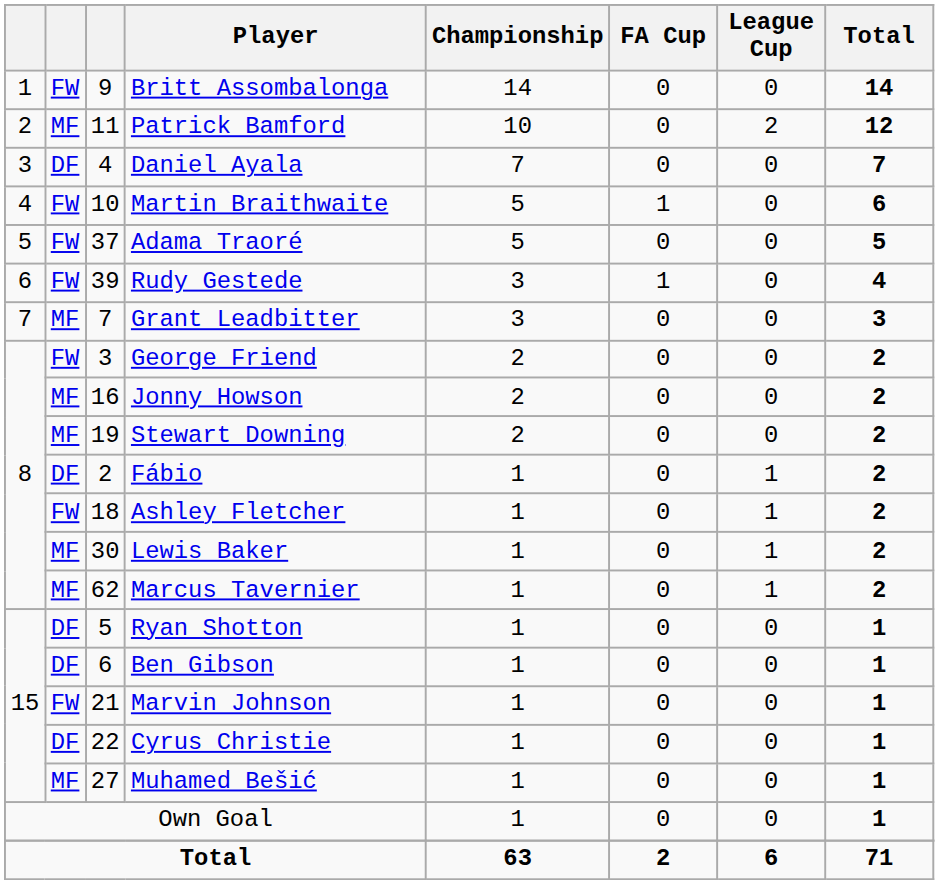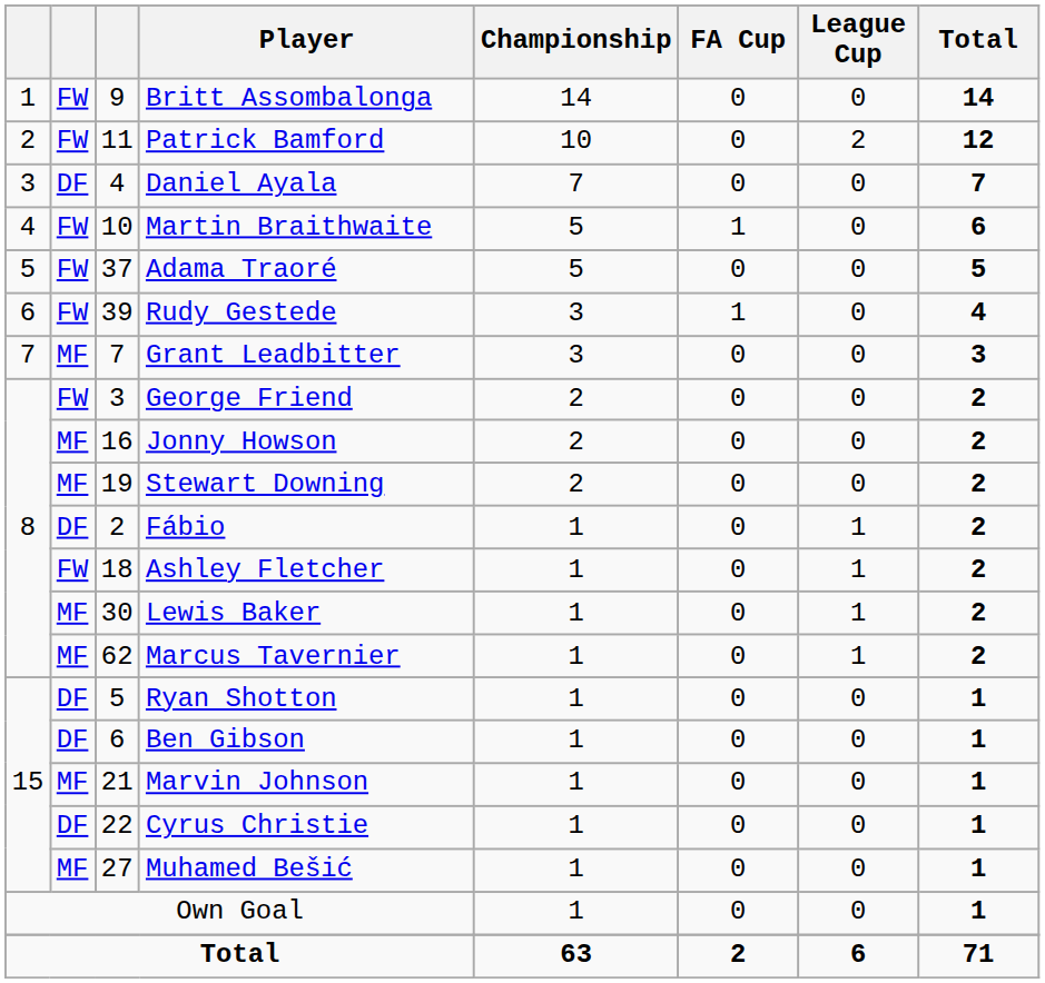 <table class="wikitable sortable" style="font-size: 95%; text-align: center;">
 <tr>
 <th width=10></th>
 <th width=10></th>
 <th width=10></th>
 <th width=150>Player</th>
 <th width=50>Championship</th>
 <th width=50>FA Cup</th>
 <th width=50>League Cup</th>
 <th width=50>Total</th>
 </tr>
 <tr>
 <td>1</td>
 <td><a href='#'>FW</a></td>
 <td>9</td>
 <td align=left> <a href='#'>Britt Assombalonga</a></td>
 <td>14</td>
 <td>0</td>
 <td>0</td>
 <td><strong>14</strong></td>
 </tr>
 <tr>
 <td>2</td>
-<td><a href='#'>MF</a></td>
+<td><a href='#'>FW</a></td>
 <td>11</td>
 <td align=left> <a href='#'>Patrick Bamford</a></td>
 <td>10</td>
 <td>0</td>
 <td>2</td>
 <td><strong>12</strong></td>
 </tr>
 <tr>
 <td>3</td>
 <td><a href='#'>DF</a></td>
 <td>4</td>
 <td align=left> <a href='#'>Daniel Ayala</a></td>
 <td>7</td>
 <td>0</td>
 <td>0</td>
 <td><strong>7</strong></td>
 </tr>
 <tr>
 <td>4</td>
 <td><a href='#'>FW</a></td>
 <td>10</td>
 <td align=left> <a href='#'>Martin Braithwaite</a></td>
 <td>5</td>
 <td>1</td>
 <td>0</td>
 <td><strong>6</strong></td>
 </tr>
 <tr>
 <td>5</td>
 <td><a href='#'>FW</a></td>
 <td>37</td>
 <td align=left> <a href='#'>Adama Traoré</a></td>
 <td>5</td>
 <td>0</td>
 <td>0</td>
 <td><strong>5</strong></td>
 </tr>
 <tr>
 <td>6</td>
 <td><a href='#'>FW</a></td>
 <td>39</td>
 <td align=left> <a href='#'>Rudy Gestede</a></td>
 <td>3</td>
 <td>1</td>
 <td>0</td>
 <td><strong>4</strong></td>
 </tr>
 <tr>
 <td>7</td>
 <td><a href='#'>MF</a></td>
 <td>7</td>
 <td align=left> <a href='#'>Grant Leadbitter</a></td>
 <td>3</td>
 <td>0</td>
 <td>0</td>
 <td><strong>3</strong></td>
 </tr>
 <tr>
 <td rowspan="7">8</td>
 <td><a href='#'>FW</a></td>
 <td>3</td>
 <td align=left> <a href='#'>George Friend</a></td>
 <td>2</td>
 <td>0</td>
 <td>0</td>
 <td><strong>2</strong></td>
 </tr>
 <tr>
 <td><a href='#'>MF</a></td>
 <td>16</td>
 <td align=left> <a href='#'>Jonny Howson</a></td>
 <td>2</td>
 <td>0</td>
 <td>0</td>
 <td><strong>2</strong></td>
 </tr>
 <tr>
 <td><a href='#'>MF</a></td>
 <td>19</td>
 <td align=left> <a href='#'>Stewart Downing</a></td>
 <td>2</td>
 <td>0</td>
 <td>0</td>
 <td><strong>2</strong></td>
 </tr>
 <tr>
 <td><a href='#'>DF</a></td>
 <td>2</td>
 <td align=left> <a href='#'>Fábio</a></td>
 <td>1</td>
 <td>0</td>
 <td>1</td>
 <td><strong>2</strong></td>
 </tr>
 <tr>
 <td><a href='#'>FW</a></td>
 <td>18</td>
 <td align=left> <a href='#'>Ashley Fletcher</a></td>
 <td>1</td>
 <td>0</td>
 <td>1</td>
 <td><strong>2</strong></td>
 </tr>
 <tr>
 <td><a href='#'>MF</a></td>
 <td>30</td>
 <td align=left> <a href='#'>Lewis Baker</a></td>
 <td>1</td>
 <td>0</td>
 <td>1</td>
 <td><strong>2</strong></td>
 </tr>
 <tr>
 <td><a href='#'>MF</a></td>
 <td>62</td>
 <td align=left> <a href='#'>Marcus Tavernier</a></td>
 <td>1</td>
 <td>0</td>
 <td>1</td>
 <td><strong>2</strong></td>
 </tr>
 <tr>
 <td rowspan="5">15</td>
 <td><a href='#'>DF</a></td>
 <td>5</td>
 <td align=left> <a href='#'>Ryan Shotton</a></td>
 <td>1</td>
 <td>0</td>
 <td>0</td>
 <td><strong>1</strong></td>
 </tr>
 <tr>
 <td><a href='#'>DF</a></td>
 <td>6</td>
 <td align=left> <a href='#'>Ben Gibson</a></td>
 <td>1</td>
 <td>0</td>
 <td>0</td>
 <td><strong>1</strong></td>
 </tr>
 <tr>
-<td><a href='#'>FW</a></td>
+<td><a href='#'>MF</a></td>
 <td>21</td>
 <td align=left> <a href='#'>Marvin Johnson</a></td>
 <td>1</td>
 <td>0</td>
 <td>0</td>
 <td><strong>1</strong></td>
 </tr>
 <tr>
 <td><a href='#'>DF</a></td>
 <td>22</td>
 <td align=left> <a href='#'>Cyrus Christie</a></td>
 <td>1</td>
 <td>0</td>
 <td>0</td>
 <td><strong>1</strong></td>
 </tr>
 <tr>
 <td><a href='#'>MF</a></td>
 <td>27</td>
 <td align=left> <a href='#'>Muhamed Bešić</a></td>
 <td>1</td>
 <td>0</td>
 <td>0</td>
 <td><strong>1</strong></td>
 </tr>
 <tr class="sortbottom">
 <td colspan=4>Own Goal</td>
 <td>1</td>
 <td>0</td>
 <td>0</td>
 <td><strong>1</strong></td>
 </tr>
 <tr>
 </tr>
 <tr class="sortbottom">
 <td colspan=4><strong>Total</strong></td>
 <td><strong>63</strong></td>
 <td><strong>2</strong></td>
 <td><strong>6</strong></td>
 <td><strong>71</strong></td>
 </tr>
 </table>
